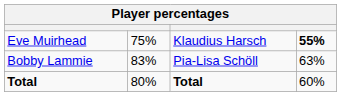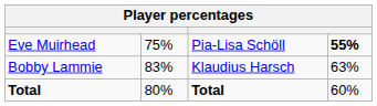 <table class="wikitable">
 <tr>
 <th colspan=4 width=400>Player percentages</th>
 </tr>
 <tr>
 <th colspan=2 width=200 style="white-space:nowrap;"></th>
 <th colspan=2 width=200 style="white-space:nowrap;"></th>
 </tr>
 <tr>
 <td><a href='#'>Eve Muirhead</a></td>
 <td>75%</td>
-<td><a href='#'>Klaudius Harsch</a></td>
+<td><a href='#'>Pia-Lisa Schöll</a></td>
 <td><strong>55%</strong></td>
 </tr>
 <tr>
 <td><a href='#'>Bobby Lammie</a></td>
 <td>83%</td>
-<td><a href='#'>Pia-Lisa Schöll</a></td>
+<td><a href='#'>Klaudius Harsch</a></td>
 <td>63%</td>
 </tr>
 <tr>
 <td><strong>Total</strong></td>
 <td>80%</td>
 <td><strong>Total</strong></td>
 <td>60%</td>
 </tr>
 </table>
